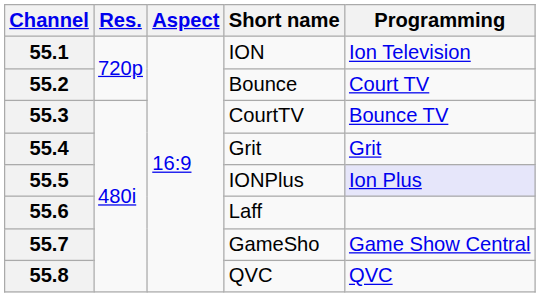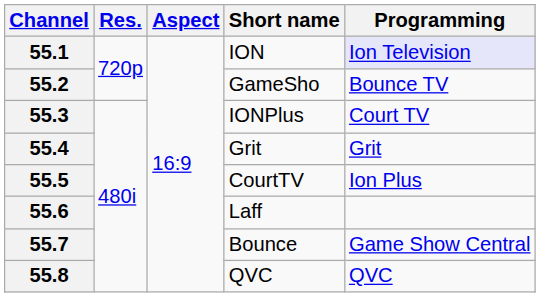 <table class="wikitable">
 <tr>
 <th scope = "col"><a href='#'>Channel</a></th>
 <th scope = "col"><a href='#'>Res.</a></th>
 <th scope = "col"><a href='#'>Aspect</a></th>
 <th scope = "col">Short name</th>
 <th scope = "col">Programming</th>
 </tr>
 <tr>
 <th scope = "row">55.1</th>
 <td rowspan=2><a href='#'>720p</a></td>
 <td rowspan=8><a href='#'>16:9</a></td>
 <td>ION</td>
-<td><a href='#'>Ion Television</a></td>
+<td style="background: lavender;"><a href='#'>Ion Television</a></td>
 </tr>
 <tr>
 <th scope = "row">55.2</th>
-<td>Bounce</td>
-<td><a href='#'>Court TV</a></td>
+<td>GameSho</td>
+<td><a href='#'>Bounce TV</a></td>
 </tr>
 <tr>
 <th scope = "row">55.3</th>
 <td rowspan=6><a href='#'>480i</a></td>
-<td>CourtTV</td>
-<td><a href='#'>Bounce TV</a></td>
+<td>IONPlus</td>
+<td><a href='#'>Court TV</a></td>
 </tr>
 <tr>
 <th scope = "row">55.4</th>
 <td>Grit</td>
 <td><a href='#'>Grit</a></td>
 </tr>
 <tr>
 <th scope = "row">55.5</th>
-<td>IONPlus</td>
-<td style="background: lavender;"><a href='#'>Ion Plus</a></td>
+<td>CourtTV</td>
+<td><a href='#'>Ion Plus</a></td>
 </tr>
 <tr>
 <th scope = "row">55.6</th>
 <td>Laff</td>
 <td></td>
 </tr>
 <tr>
 <th scope = "row">55.7</th>
-<td>GameSho</td>
+<td>Bounce</td>
 <td><a href='#'>Game Show Central</a></td>
 </tr>
 <tr>
 <th scope = "row">55.8</th>
 <td>QVC</td>
 <td><a href='#'>QVC</a></td>
 </tr>
 </table>
